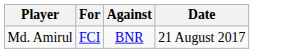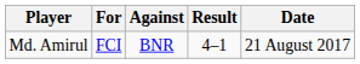 <table class="wikitable sortable">
 <tr>
 <th>Player</th>
 <th>For</th>
 <th>Against</th>
+<th style="text-align:center">Result</th>
 <th>Date</th>
 </tr>
 <tr align="center">
 <td align="left"> Md. Amirul</td>
 <td align="center"><a href='#'>FCI</a></td>
 <td align="center"><a href='#'>BNR</a></td>
+<td align="center">4–1</td>
 <td align="center">21 August 2017</td>
 </tr>
 </table>
